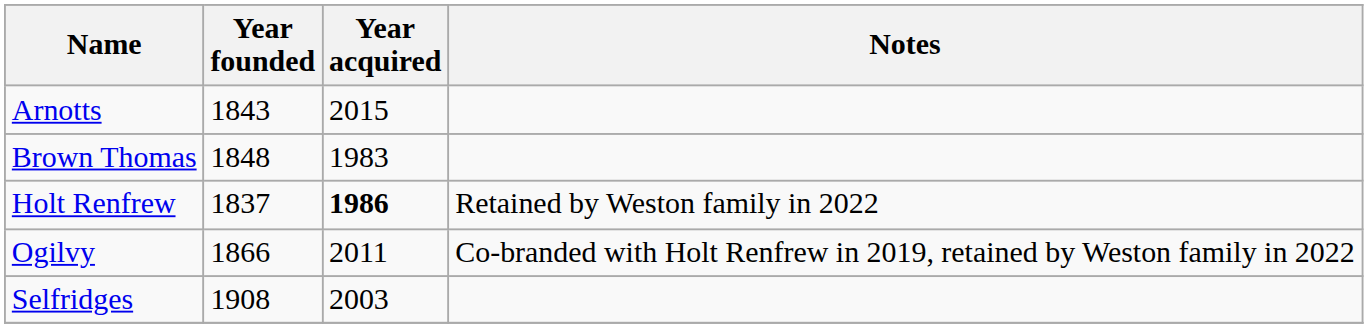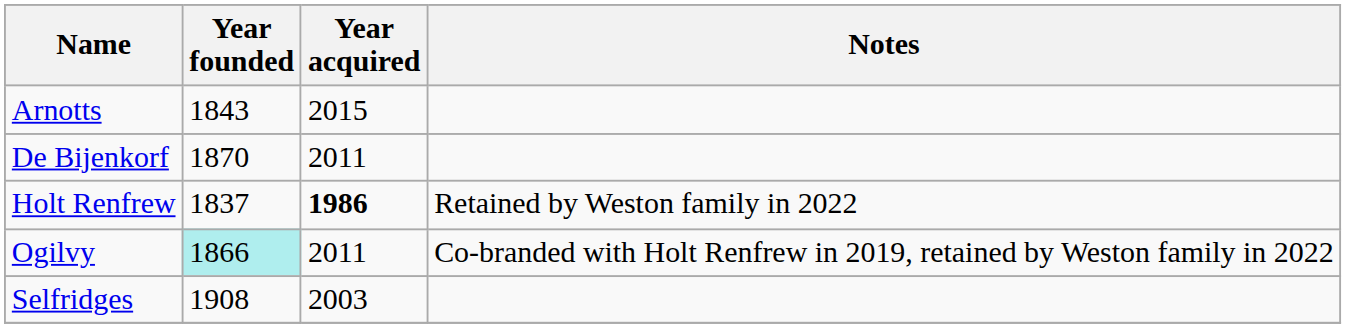 <table class="wikitable sortable">
 <tr>
 <th>Name</th>
 <th>Year<br>founded</th>
 <th>Year<br>acquired</th>
 <th class="unsortable">Notes</th>
 </tr>
 <tr>
 <td><a href='#'>Arnotts</a></td>
 <td>1843</td>
 <td>2015</td>
 <td></td>
 </tr>
 <tr>
-<td><a href='#'>Brown Thomas</a></td>
-<td>1848</td>
-<td>1983</td>
+<td><a href='#'>De Bijenkorf</a></td>
+<td>1870</td>
+<td>2011</td>
 <td></td>
 </tr>
 <tr>
 <td><a href='#'>Holt Renfrew</a></td>
 <td>1837</td>
 <td><strong>1986</strong></td>
 <td>Retained by Weston family in 2022</td>
 </tr>
 <tr>
 <td><a href='#'>Ogilvy</a></td>
-<td>1866</td>
+<td style="background: paleturquoise;">1866</td>
 <td>2011</td>
 <td>Co-branded with Holt Renfrew in 2019, retained by Weston family in 2022</td>
 </tr>
 <tr>
 <td><a href='#'>Selfridges</a></td>
 <td>1908</td>
 <td>2003</td>
 <td></td>
 </tr>
 <tr>
 </tr>
 </table>
